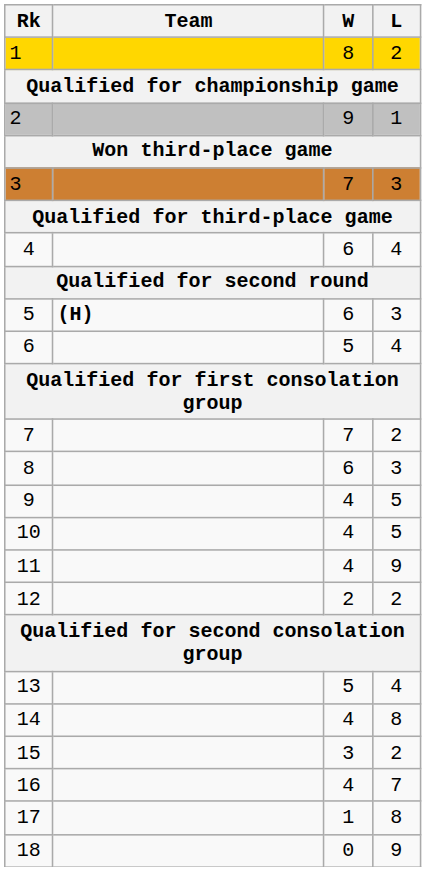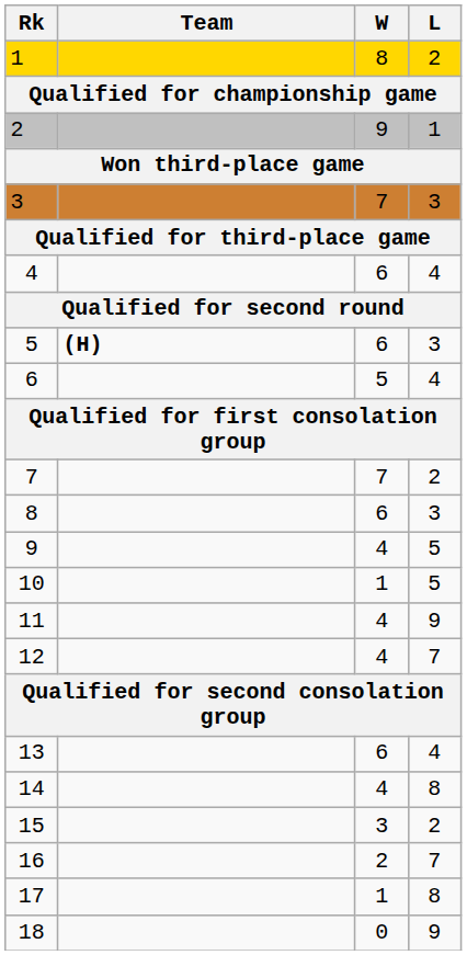 <table class=wikitable style=text-align:center>
 <tr>
 <th width=25>Rk</th>
 <th width=170>Team</th>
 <th width=25>W</th>
 <th width=25>L</th>
 </tr>
 <tr style="background-color:#FFD700">
 <td align=left>1</td>
 <td align=left></td>
 <td>8</td>
 <td>2</td>
 </tr>
 <tr>
 <th colspan="6">Qualified for championship game</th>
 </tr>
 <tr style="background-color:#C0C0C0">
 <td align=left>2</td>
 <td align=left></td>
 <td>9</td>
 <td>1</td>
 </tr>
 <tr>
 <th colspan="6">Won third-place game</th>
 </tr>
 <tr style="background-color:#CD7F32">
 <td align=left>3</td>
 <td align=left></td>
 <td>7</td>
 <td>3</td>
 </tr>
 <tr>
 <th colspan="6">Qualified for third-place game</th>
 </tr>
 <tr>
 <td>4</td>
 <td align=left></td>
 <td>6</td>
 <td>4</td>
 </tr>
 <tr>
 <th colspan="6">Qualified for second round</th>
 </tr>
 <tr>
 <td>5</td>
 <td align=left> <strong>(H)</strong></td>
 <td>6</td>
 <td>3</td>
 </tr>
 <tr>
 <td>6</td>
 <td align=left></td>
 <td>5</td>
 <td>4</td>
 </tr>
 <tr>
 <th colspan="6">Qualified for first consolation group</th>
 </tr>
 <tr>
 <td>7</td>
 <td align=left></td>
 <td>7</td>
 <td>2</td>
 </tr>
 <tr>
 <td>8</td>
 <td align=left></td>
 <td>6</td>
 <td>3</td>
 </tr>
 <tr>
 <td>9</td>
 <td align=left></td>
 <td>4</td>
 <td>5</td>
 </tr>
 <tr>
 <td>10</td>
 <td align=left></td>
-<td>4</td>
+<td>1</td>
 <td>5</td>
 </tr>
 <tr>
 <td>11</td>
 <td align=left></td>
 <td>4</td>
 <td>9</td>
 </tr>
 <tr>
 <td>12</td>
 <td align=left></td>
-<td>2</td>
-<td>2</td>
+<td>4</td>
+<td>7</td>
 </tr>
 <tr>
 <th colspan="6">Qualified for second consolation group</th>
 </tr>
 <tr>
 <td>13</td>
 <td align=left></td>
-<td>5</td>
+<td>6</td>
 <td>4</td>
 </tr>
 <tr>
 <td>14</td>
 <td align=left></td>
 <td>4</td>
 <td>8</td>
 </tr>
 <tr>
 <td>15</td>
 <td align=left></td>
 <td>3</td>
 <td>2</td>
 </tr>
 <tr>
 <td>16</td>
 <td align=left></td>
-<td>4</td>
+<td>2</td>
 <td>7</td>
 </tr>
 <tr>
 <td>17</td>
 <td align=left></td>
 <td>1</td>
 <td>8</td>
 </tr>
 <tr>
 <td>18</td>
 <td align=left></td>
 <td>0</td>
 <td>9</td>
 </tr>
 </table>
